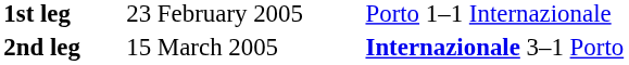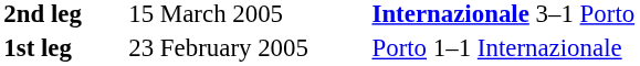 <table>
 <tr ---->
 <td width="75"></td>
 </tr>
 <tr ---->
 <td width="75"></td>
 <td width="150"></td>
 <td width="200"></td>
 </tr>
 <tr ---->
+<td><strong>2nd leg</strong></td>
+<td>15 March 2005</td>
+<td><strong><a href='#'>Internazionale</a></strong> 3–1 <a href='#'>Porto</a></td>
+</tr>
+<tr ---->
 <td><strong>1st leg</strong></td>
 <td>23 February 2005</td>
 <td><a href='#'>Porto</a> 1–1 <a href='#'>Internazionale</a></td>
 </tr>
-<tr ---->
-<td><strong>2nd leg</strong></td>
-<td>15 March 2005</td>
-<td><strong><a href='#'>Internazionale</a></strong> 3–1 <a href='#'>Porto</a></td>
-</tr>
 </table>
